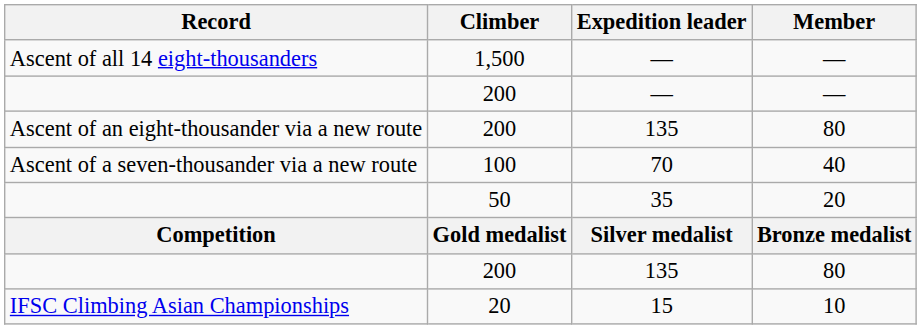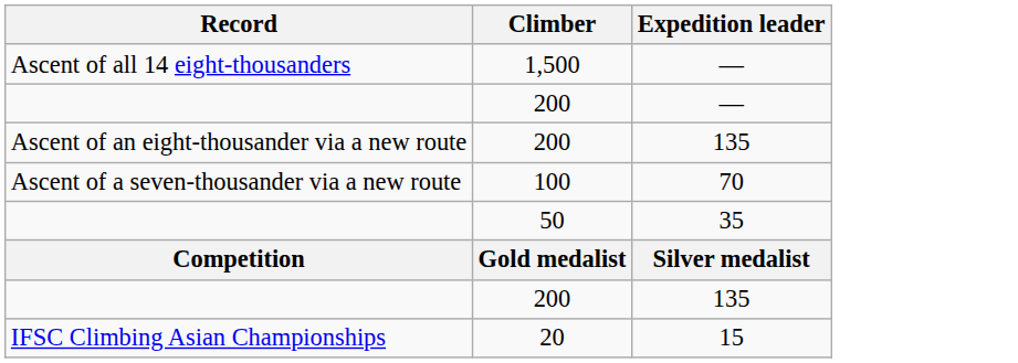 <table class="wikitable" style="text-align:center;">
 <tr>
 <th>Record</th>
 <th>Climber</th>
 <th>Expedition leader</th>
-<th>Member</th>
 </tr>
 <tr>
 <td align="left">Ascent of all 14 <a href='#'>eight-thousanders</a></td>
 <td>1,500</td>
-<td>—</td>
 <td>—</td>
 </tr>
 <tr>
 <td align="left"></td>
 <td>200</td>
 <td>—</td>
-<td>—</td>
 </tr>
 <tr>
 <td align="left">Ascent of an eight-thousander via a new route</td>
 <td>200</td>
 <td>135</td>
-<td>80</td>
 </tr>
 <tr>
 <td align="left">Ascent of a seven-thousander via a new route</td>
 <td>100</td>
 <td>70</td>
-<td>40</td>
 </tr>
 <tr>
 <td align="left"></td>
 <td>50</td>
 <td>35</td>
-<td>20</td>
 </tr>
 <tr>
 <th>Competition</th>
 <th>Gold medalist</th>
 <th>Silver medalist</th>
-<th>Bronze medalist</th>
 </tr>
 <tr>
 <td align="left"></td>
 <td>200</td>
 <td>135</td>
-<td>80</td>
 </tr>
 <tr>
 <td align="left"><a href='#'>IFSC Climbing Asian Championships</a></td>
 <td>20</td>
 <td>15</td>
-<td>10</td>
 </tr>
 </table>
